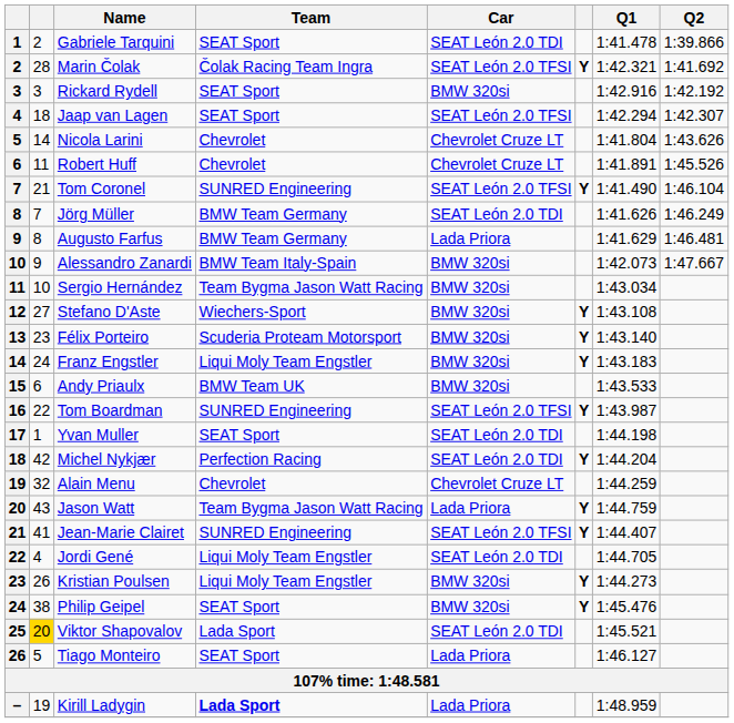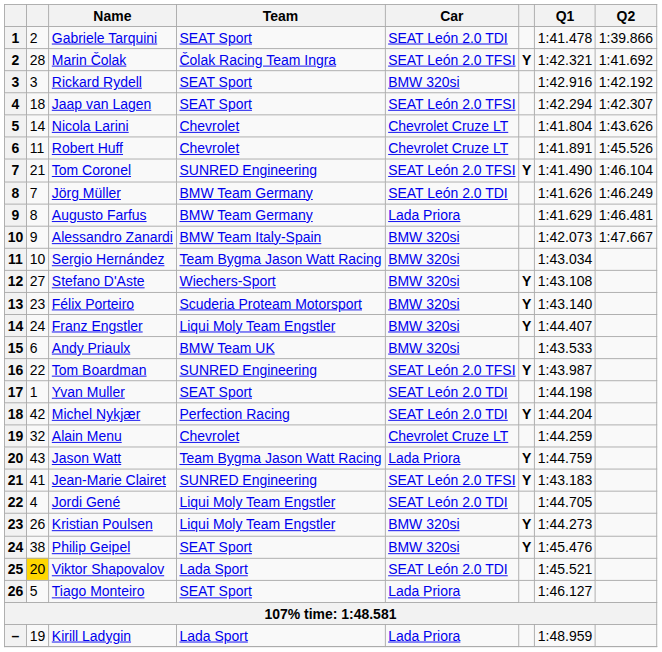 <table class="wikitable sortable" style="font-size: 95%;">
 <tr>
 <th></th>
 <th></th>
 <th>Name</th>
 <th>Team</th>
 <th>Car</th>
 <th></th>
 <th>Q1</th>
 <th>Q2</th>
 </tr>
 <tr>
 <th>1</th>
 <td>2</td>
 <td> <a href='#'>Gabriele Tarquini</a></td>
 <td><a href='#'>SEAT Sport</a></td>
 <td><a href='#'>SEAT León 2.0 TDI</a></td>
 <td></td>
 <td>1:41.478</td>
 <td>1:39.866</td>
 </tr>
 <tr>
 <th>2</th>
 <td>28</td>
 <td> <a href='#'>Marin Čolak</a></td>
 <td><a href='#'>Čolak Racing Team Ingra</a></td>
 <td><a href='#'>SEAT León 2.0 TFSI</a></td>
 <td align=center><strong><span>Y</span></strong></td>
 <td>1:42.321</td>
 <td>1:41.692</td>
 </tr>
 <tr>
 <th>3</th>
 <td>3</td>
 <td> <a href='#'>Rickard Rydell</a></td>
 <td><a href='#'>SEAT Sport</a></td>
 <td><a href='#'>BMW 320si</a></td>
 <td></td>
 <td>1:42.916</td>
 <td>1:42.192</td>
 </tr>
 <tr>
 <th>4</th>
 <td>18</td>
 <td> <a href='#'>Jaap van Lagen</a></td>
 <td><a href='#'>SEAT Sport</a></td>
 <td><a href='#'>SEAT León 2.0 TFSI</a></td>
 <td></td>
 <td>1:42.294</td>
 <td>1:42.307</td>
 </tr>
 <tr>
 <th>5</th>
 <td>14</td>
 <td> <a href='#'>Nicola Larini</a></td>
 <td><a href='#'>Chevrolet</a></td>
 <td><a href='#'>Chevrolet Cruze LT</a></td>
 <td></td>
 <td>1:41.804</td>
 <td>1:43.626</td>
 </tr>
 <tr>
 <th>6</th>
 <td>11</td>
 <td> <a href='#'>Robert Huff</a></td>
 <td><a href='#'>Chevrolet</a></td>
 <td><a href='#'>Chevrolet Cruze LT</a></td>
 <td></td>
 <td>1:41.891</td>
 <td>1:45.526</td>
 </tr>
 <tr>
 <th>7</th>
 <td>21</td>
 <td> <a href='#'>Tom Coronel</a></td>
 <td><a href='#'>SUNRED Engineering</a></td>
 <td><a href='#'>SEAT León 2.0 TFSI</a></td>
 <td align=center><strong><span>Y</span></strong></td>
 <td>1:41.490</td>
 <td>1:46.104</td>
 </tr>
 <tr>
 <th>8</th>
 <td>7</td>
 <td> <a href='#'>Jörg Müller</a></td>
 <td><a href='#'>BMW Team Germany</a></td>
 <td><a href='#'>SEAT León 2.0 TDI</a></td>
 <td></td>
 <td>1:41.626</td>
 <td>1:46.249</td>
 </tr>
 <tr>
 <th>9</th>
 <td>8</td>
 <td> <a href='#'>Augusto Farfus</a></td>
 <td><a href='#'>BMW Team Germany</a></td>
 <td><a href='#'>Lada Priora</a></td>
 <td></td>
 <td>1:41.629</td>
 <td>1:46.481</td>
 </tr>
 <tr>
 <th>10</th>
 <td>9</td>
 <td> <a href='#'>Alessandro Zanardi</a></td>
 <td><a href='#'>BMW Team Italy-Spain</a></td>
 <td><a href='#'>BMW 320si</a></td>
 <td></td>
 <td>1:42.073</td>
 <td>1:47.667</td>
 </tr>
 <tr>
 <th>11</th>
 <td>10</td>
 <td> <a href='#'>Sergio Hernández</a></td>
 <td><a href='#'>Team Bygma Jason Watt Racing</a></td>
 <td><a href='#'>BMW 320si</a></td>
 <td></td>
 <td>1:43.034</td>
 <td></td>
 </tr>
 <tr>
 <th>12</th>
 <td>27</td>
 <td> <a href='#'>Stefano D'Aste</a></td>
 <td><a href='#'>Wiechers-Sport</a></td>
 <td><a href='#'>BMW 320si</a></td>
 <td align=center><strong><span>Y</span></strong></td>
 <td>1:43.108</td>
 <td></td>
 </tr>
 <tr>
 <th>13</th>
 <td>23</td>
 <td> <a href='#'>Félix Porteiro</a></td>
 <td><a href='#'>Scuderia Proteam Motorsport</a></td>
 <td><a href='#'>BMW 320si</a></td>
 <td align=center><strong><span>Y</span></strong></td>
 <td>1:43.140</td>
 <td></td>
 </tr>
 <tr>
 <th>14</th>
 <td>24</td>
 <td> <a href='#'>Franz Engstler</a></td>
 <td><a href='#'>Liqui Moly Team Engstler</a></td>
 <td><a href='#'>BMW 320si</a></td>
 <td align=center><strong><span>Y</span></strong></td>
-<td>1:43.183</td>
+<td>1:44.407</td>
 <td></td>
 </tr>
 <tr>
 <th>15</th>
 <td>6</td>
 <td> <a href='#'>Andy Priaulx</a></td>
 <td><a href='#'>BMW Team UK</a></td>
 <td><a href='#'>BMW 320si</a></td>
 <td></td>
 <td>1:43.533</td>
 <td></td>
 </tr>
 <tr>
 <th>16</th>
 <td>22</td>
 <td> <a href='#'>Tom Boardman</a></td>
 <td><a href='#'>SUNRED Engineering</a></td>
 <td><a href='#'>SEAT León 2.0 TFSI</a></td>
 <td align=center><strong><span>Y</span></strong></td>
 <td>1:43.987</td>
 <td></td>
 </tr>
 <tr>
 <th>17</th>
 <td>1</td>
 <td> <a href='#'>Yvan Muller</a></td>
 <td><a href='#'>SEAT Sport</a></td>
 <td><a href='#'>SEAT León 2.0 TDI</a></td>
 <td></td>
 <td>1:44.198</td>
 <td></td>
 </tr>
 <tr>
 <th>18</th>
 <td>42</td>
 <td> <a href='#'>Michel Nykjær</a></td>
 <td><a href='#'>Perfection Racing</a></td>
 <td><a href='#'>SEAT León 2.0 TDI</a></td>
 <td align=center><strong><span>Y</span></strong></td>
 <td>1:44.204</td>
 <td></td>
 </tr>
 <tr>
 <th>19</th>
 <td>32</td>
 <td> <a href='#'>Alain Menu</a></td>
 <td><a href='#'>Chevrolet</a></td>
 <td><a href='#'>Chevrolet Cruze LT</a></td>
 <td></td>
 <td>1:44.259</td>
 <td></td>
 </tr>
 <tr>
 <th>20</th>
 <td>43</td>
 <td> <a href='#'>Jason Watt</a></td>
 <td><a href='#'>Team Bygma Jason Watt Racing</a></td>
 <td><a href='#'>Lada Priora</a></td>
 <td align=center><strong><span>Y</span></strong></td>
 <td>1:44.759</td>
 <td></td>
 </tr>
 <tr>
 <th>21</th>
 <td>41</td>
 <td> <a href='#'>Jean-Marie Clairet</a></td>
 <td><a href='#'>SUNRED Engineering</a></td>
 <td><a href='#'>SEAT León 2.0 TFSI</a></td>
 <td align=center><strong><span>Y</span></strong></td>
-<td>1:44.407</td>
+<td>1:43.183</td>
 <td></td>
 </tr>
 <tr>
 <th>22</th>
 <td>4</td>
 <td> <a href='#'>Jordi Gené</a></td>
 <td><a href='#'>Liqui Moly Team Engstler</a></td>
 <td><a href='#'>SEAT León 2.0 TDI</a></td>
 <td></td>
 <td>1:44.705</td>
 <td></td>
 </tr>
 <tr>
 <th>23</th>
 <td>26</td>
 <td> <a href='#'>Kristian Poulsen</a></td>
 <td><a href='#'>Liqui Moly Team Engstler</a></td>
 <td><a href='#'>BMW 320si</a></td>
 <td align=center><strong><span>Y</span></strong></td>
 <td>1:44.273</td>
 <td></td>
 </tr>
 <tr>
 <th>24</th>
 <td>38</td>
 <td> <a href='#'>Philip Geipel</a></td>
 <td><a href='#'>SEAT Sport</a></td>
 <td><a href='#'>BMW 320si</a></td>
 <td align=center><strong><span>Y</span></strong></td>
 <td>1:45.476</td>
 <td></td>
 </tr>
 <tr>
 <th>25</th>
 <td style="background: gold;">20</td>
 <td> <a href='#'>Viktor Shapovalov</a></td>
 <td><a href='#'>Lada Sport</a></td>
 <td><a href='#'>SEAT León 2.0 TDI</a></td>
 <td></td>
 <td>1:45.521</td>
 <td></td>
 </tr>
 <tr>
 <th>26</th>
 <td>5</td>
 <td> <a href='#'>Tiago Monteiro</a></td>
 <td><a href='#'>SEAT Sport</a></td>
 <td><a href='#'>Lada Priora</a></td>
 <td></td>
 <td>1:46.127</td>
 <td></td>
 </tr>
 <tr>
 <th colspan=8>107% time: 1:48.581</th>
 </tr>
 <tr>
 <th>–</th>
 <td>19</td>
 <td> <a href='#'>Kirill Ladygin</a></td>
-<td><strong><a href='#'>Lada Sport</a></strong></td>
+<td><a href='#'>Lada Sport</a></td>
 <td><a href='#'>Lada Priora</a></td>
 <td></td>
 <td>1:48.959</td>
 <td></td>
 </tr>
 <tr>
 </tr>
 </table>
